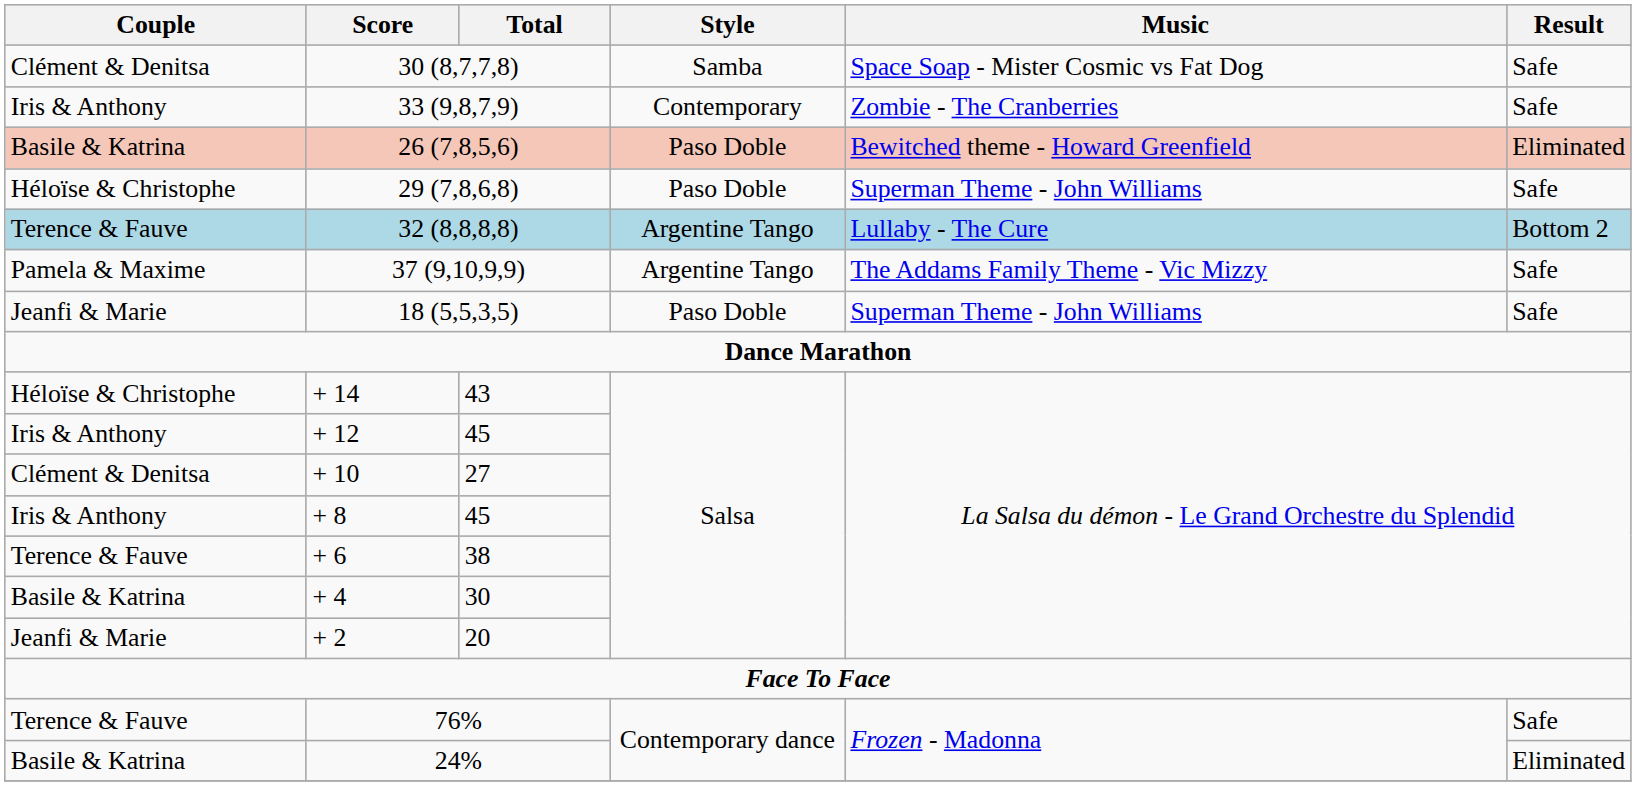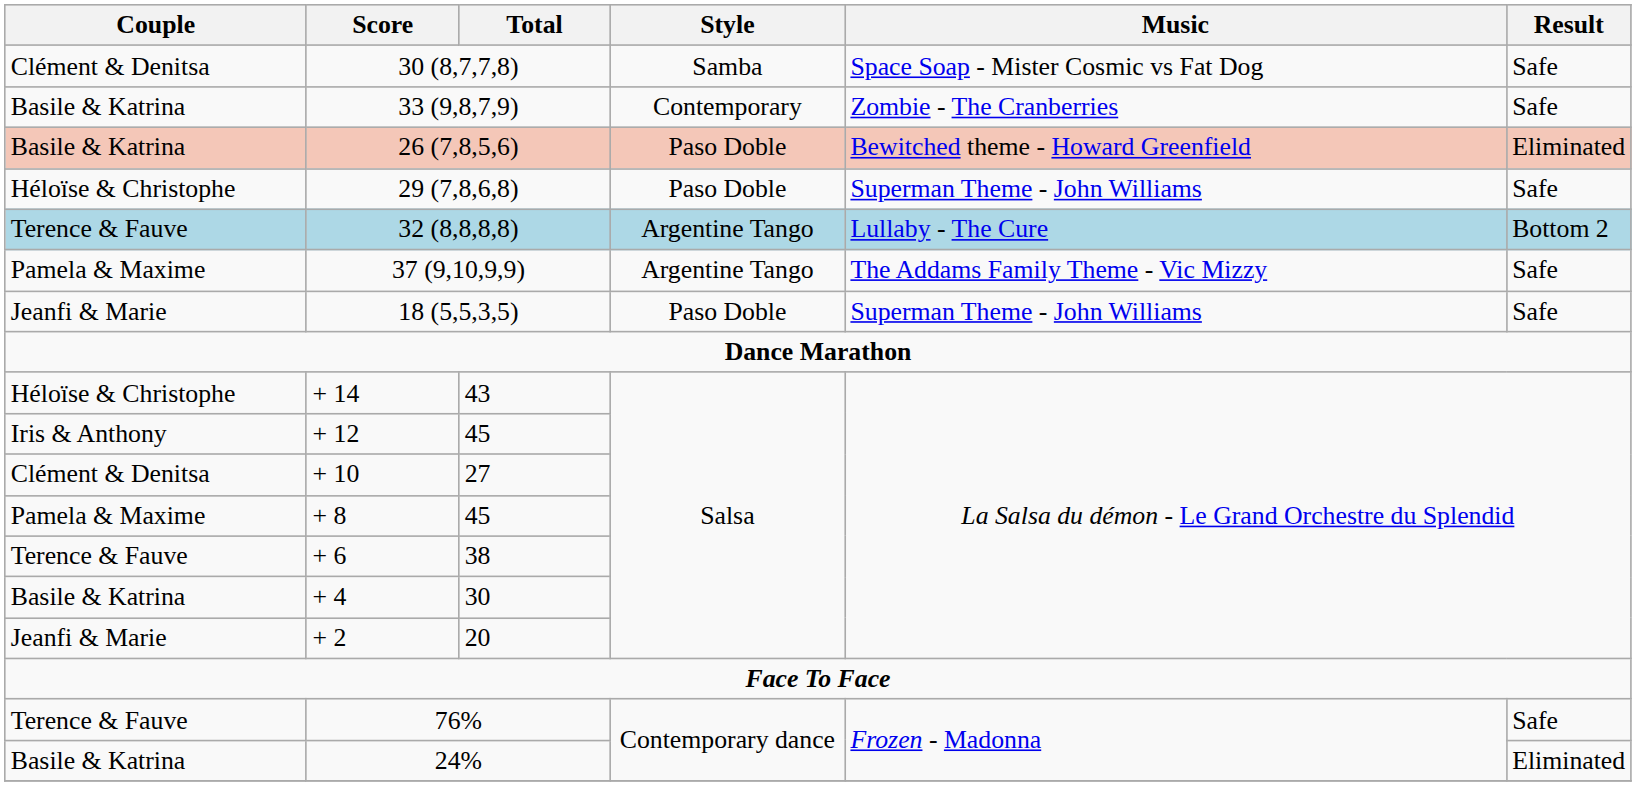 <table class="wikitable" style="width:80%;">
 <tr>
 <th style="width:20%;">Couple</th>
 <th style="width:10%;">Score</th>
 <th style="width:10%;">Total</th>
 <th style="width:15%;">Style</th>
 <th style="width:60%;">Music</th>
 <th style="width:60%;">Result</th>
 </tr>
 <tr>
 <td>Clément & Denitsa</td>
 <td style="text-align:center;" colspan="2">30 (8,7,7,8)</td>
 <td style="text-align:center;">Samba</td>
 <td><a href='#'>Space Soap</a> - Mister Cosmic vs Fat Dog</td>
 <td>Safe</td>
 </tr>
 <tr>
-<td>Iris & Anthony</td>
+<td>Basile & Katrina</td>
 <td style="text-align:center;" colspan="2">33 (9,8,7,9)</td>
 <td style="text-align:center;">Contemporary</td>
 <td><a href='#'>Zombie</a> - <a href='#'>The Cranberries</a></td>
 <td>Safe</td>
 </tr>
 <tr style="background-color:#f4c7b8;">
 <td>Basile & Katrina</td>
 <td style="text-align:center;" colspan="2">26 (7,8,5,6)</td>
 <td style="text-align:center;">Paso Doble</td>
 <td><a href='#'>Bewitched</a> theme - <a href='#'>Howard Greenfield</a></td>
 <td>Eliminated</td>
 </tr>
 <tr>
 <td>Héloïse & Christophe</td>
 <td style="text-align:center;" colspan="2">29 (7,8,6,8)</td>
 <td style="text-align:center;">Paso Doble</td>
 <td><a href='#'>Superman Theme</a> - <a href='#'>John Williams</a></td>
 <td>Safe</td>
 </tr>
 <tr style="background-color:lightblue;">
 <td>Terence & Fauve</td>
 <td style="text-align:center;" colspan="2">32 (8,8,8,8)</td>
 <td style="text-align:center;">Argentine Tango</td>
 <td><a href='#'>Lullaby</a> - <a href='#'>The Cure</a></td>
 <td>Bottom 2</td>
 </tr>
 <tr>
 <td>Pamela & Maxime</td>
 <td style="text-align:center;" colspan="2">37 (9,10,9,9)</td>
 <td style="text-align:center;">Argentine Tango</td>
 <td><a href='#'>The Addams Family Theme</a> - <a href='#'>Vic Mizzy</a></td>
 <td>Safe</td>
 </tr>
 <tr>
 <td>Jeanfi & Marie</td>
 <td style="text-align:center;" colspan="2">18 (5,5,3,5)</td>
 <td style="text-align:center;">Paso Doble</td>
 <td><a href='#'>Superman Theme</a> - <a href='#'>John Williams</a></td>
 <td>Safe</td>
 </tr>
 <tr>
 <td colspan=6 style="text-align:center;"><strong>Dance Marathon</strong></td>
 </tr>
 <tr>
 <td>Héloïse & Christophe</td>
 <td>+ 14</td>
 <td>43</td>
 <td rowspan=7 style="text-align:center;">Salsa</td>
 <td rowspan=7 style="text-align:center;" colspan="2"><em>La Salsa du démon</em> - <a href='#'>Le Grand Orchestre du Splendid</a></td>
 </tr>
 <tr>
 <td>Iris & Anthony</td>
 <td>+ 12</td>
 <td>45</td>
 </tr>
 <tr>
 <td>Clément & Denitsa</td>
 <td>+ 10</td>
 <td>27</td>
 </tr>
 <tr>
-<td>Iris & Anthony</td>
+<td>Pamela & Maxime</td>
 <td>+ 8</td>
 <td>45</td>
 </tr>
 <tr>
 <td>Terence & Fauve</td>
 <td>+ 6</td>
 <td>38</td>
 </tr>
 <tr>
 <td>Basile & Katrina</td>
 <td>+ 4</td>
 <td>30</td>
 </tr>
 <tr>
 <td>Jeanfi & Marie</td>
 <td>+ 2</td>
 <td>20</td>
 </tr>
 <tr>
 <td colspan=6 style="text-align:center;"><strong><em>Face To Face</em></strong></td>
 </tr>
 <tr>
 <td>Terence & Fauve</td>
 <td style="text-align:center;" colspan="2">76%</td>
 <td rowspan="2" style="text-align:center;">Contemporary dance</td>
 <td rowspan="2"><em><a href='#'>Frozen</a></em> - <a href='#'>Madonna</a></td>
 <td>Safe</td>
 </tr>
 <tr>
 <td>Basile & Katrina</td>
 <td style="text-align:center;" colspan="2">24%</td>
 <td>Eliminated</td>
 </tr>
 <tr>
 </tr>
 </table>
